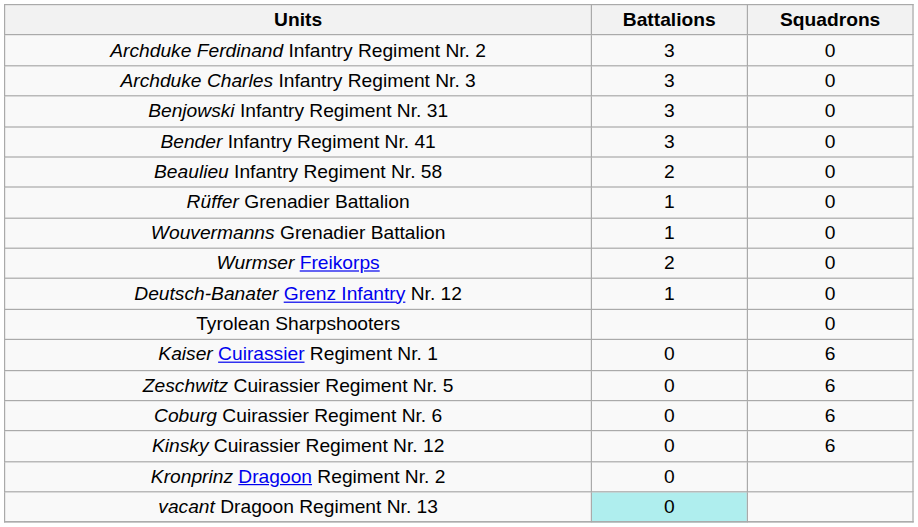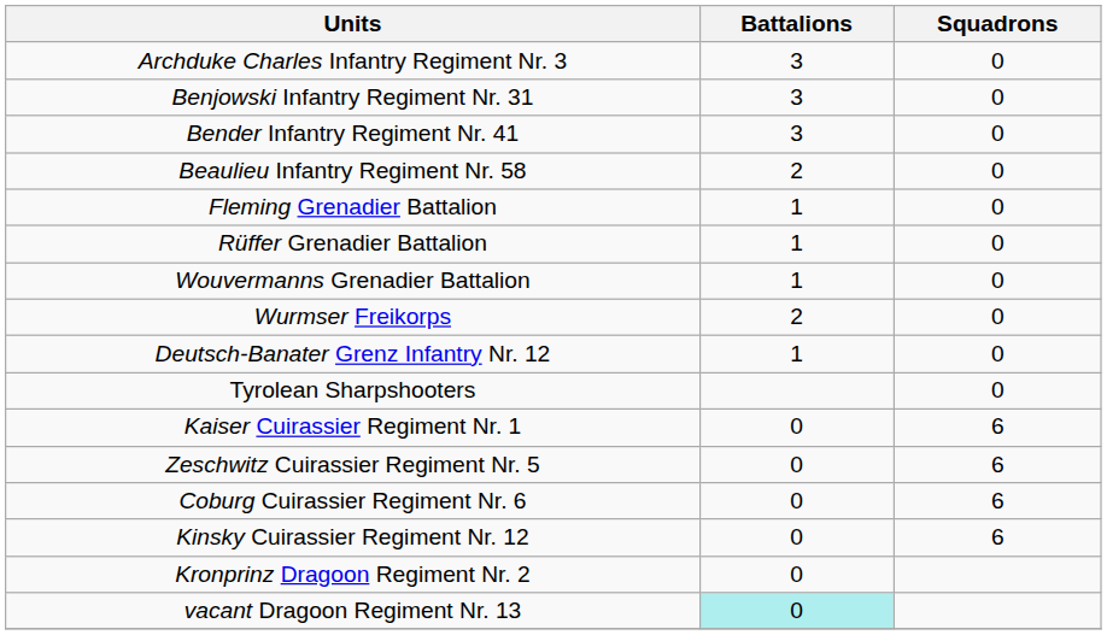 <table class="wikitable" style="text-align:center; width:60%;">
 <tr>
 <th>Units</th>
 <th>Battalions</th>
 <th>Squadrons</th>
-</tr>
-<tr>
-<td rowspan=1><em>Archduke Ferdinand</em> Infantry Regiment Nr. 2</td>
-<td>3</td>
-<td>0</td>
 </tr>
 <tr>
 <td rowspan=1><em>Archduke Charles</em> Infantry Regiment Nr. 3</td>
 <td>3</td>
 <td>0</td>
 </tr>
 <tr>
 <td rowspan=1><em>Benjowski</em> Infantry Regiment Nr. 31</td>
 <td>3</td>
 <td>0</td>
 </tr>
 <tr>
 <td rowspan=1><em>Bender</em> Infantry Regiment Nr. 41</td>
 <td>3</td>
 <td>0</td>
 </tr>
 <tr>
 <td rowspan=1><em>Beaulieu</em> Infantry Regiment Nr. 58</td>
 <td>2</td>
+<td>0</td>
+</tr>
+<tr>
+<td rowspan=1><em>Fleming</em> <a href='#'>Grenadier</a> Battalion</td>
+<td>1</td>
 <td>0</td>
 </tr>
 <tr>
 <td rowspan=1><em>Rüffer</em> Grenadier Battalion</td>
 <td>1</td>
 <td>0</td>
 </tr>
 <tr>
 <td rowspan=1><em>Wouvermanns</em> Grenadier Battalion</td>
 <td>1</td>
 <td>0</td>
 </tr>
 <tr>
 <td rowspan=1><em>Wurmser</em> <a href='#'>Freikorps</a></td>
 <td>2</td>
 <td>0</td>
 </tr>
 <tr>
 <td rowspan=1><em>Deutsch-Banater</em> <a href='#'>Grenz Infantry</a> Nr. 12</td>
 <td>1</td>
 <td>0</td>
 </tr>
 <tr>
 <td rowspan=1>Tyrolean Sharpshooters</td>
 <td></td>
 <td>0</td>
 </tr>
 <tr>
 <td rowspan=1><em>Kaiser</em> <a href='#'>Cuirassier</a> Regiment Nr. 1</td>
 <td>0</td>
 <td>6</td>
 </tr>
 <tr>
 <td rowspan=1><em>Zeschwitz</em> Cuirassier Regiment Nr. 5</td>
 <td>0</td>
 <td>6</td>
 </tr>
 <tr>
 <td rowspan=1><em>Coburg</em> Cuirassier Regiment Nr. 6</td>
 <td>0</td>
 <td>6</td>
 </tr>
 <tr>
 <td rowspan=1><em>Kinsky</em> Cuirassier Regiment Nr. 12</td>
 <td>0</td>
 <td>6</td>
 </tr>
 <tr>
 <td rowspan=1><em>Kronprinz</em> <a href='#'>Dragoon</a> Regiment Nr. 2</td>
 <td>0</td>
 <td></td>
 </tr>
 <tr>
 <td rowspan=1><em>vacant</em> Dragoon Regiment Nr. 13</td>
 <td style="background: paleturquoise;">0</td>
 <td></td>
 </tr>
 <tr>
 </tr>
 </table>
